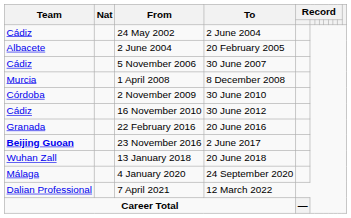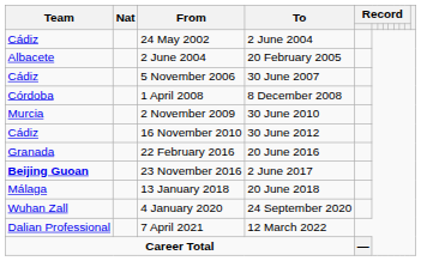 <table class="wikitable" style="text-align: center">
 <tr>
 <th rowspan="2">Team</th>
 <th rowspan="2">Nat</th>
 <th rowspan="2">From</th>
 <th rowspan="2">To</th>
 <th colspan="8">Record</th>
 <th rowspan=2></th>
 </tr>
 <tr>
 <th></th>
 <th></th>
 <th></th>
 <th></th>
 <th></th>
 <th></th>
 <th></th>
 <th></th>
 </tr>
 <tr>
 <td align="left"><a href='#'>Cádiz</a></td>
 <td></td>
 <td align=left>24 May 2002</td>
 <td align=left>2 June 2004<br></td>
 <td></td>
 </tr>
 <tr>
 <td align="left"><a href='#'>Albacete</a></td>
 <td></td>
 <td align=left>2 June 2004</td>
 <td align=left>20 February 2005<br></td>
 <td></td>
 </tr>
 <tr>
 <td align="left"><a href='#'>Cádiz</a></td>
 <td></td>
 <td align=left>5 November 2006</td>
 <td align=left>30 June 2007<br></td>
 <td></td>
 </tr>
 <tr>
-<td align="left"><a href='#'>Murcia</a></td>
+<td align="left"><a href='#'>Córdoba</a></td>
 <td></td>
 <td align=left>1 April 2008</td>
 <td align=left>8 December 2008<br></td>
 <td></td>
 </tr>
 <tr>
-<td align="left"><a href='#'>Córdoba</a></td>
+<td align="left"><a href='#'>Murcia</a></td>
 <td></td>
 <td align=left>2 November 2009</td>
 <td align=left>30 June 2010<br></td>
 <td></td>
 </tr>
 <tr>
 <td align="left"><a href='#'>Cádiz</a></td>
 <td></td>
 <td align=left>16 November 2010</td>
 <td align=left>30 June 2012<br></td>
 <td></td>
 </tr>
 <tr>
 <td align="left"><a href='#'>Granada</a></td>
 <td></td>
 <td align=left>22 February 2016</td>
 <td align=left>20 June 2016<br></td>
 <td></td>
 </tr>
 <tr>
 <td align="left"><strong><a href='#'>Beijing Guoan</a></strong></td>
 <td></td>
 <td align=left>23 November 2016</td>
 <td align=left>2 June 2017<br></td>
 <td></td>
 </tr>
 <tr>
-<td align="left"><a href='#'>Wuhan Zall</a></td>
+<td align="left"><a href='#'>Málaga</a></td>
 <td></td>
 <td align=left>13 January 2018</td>
 <td align=left>20 June 2018<br></td>
 <td></td>
 </tr>
 <tr>
-<td align="left"><a href='#'>Málaga</a></td>
+<td align="left"><a href='#'>Wuhan Zall</a></td>
 <td></td>
 <td align=left>4 January 2020</td>
 <td align=left>24 September 2020<br></td>
 <td></td>
 </tr>
 <tr>
 <td align="left"><a href='#'>Dalian Professional</a></td>
 <td></td>
 <td align=left>7 April 2021</td>
 <td align=left>12 March 2022<br></td>
 </tr>
 <tr>
 <td colspan=4><strong>Career Total</strong><br></td>
 <th>—</th>
 </tr>
 </table>
